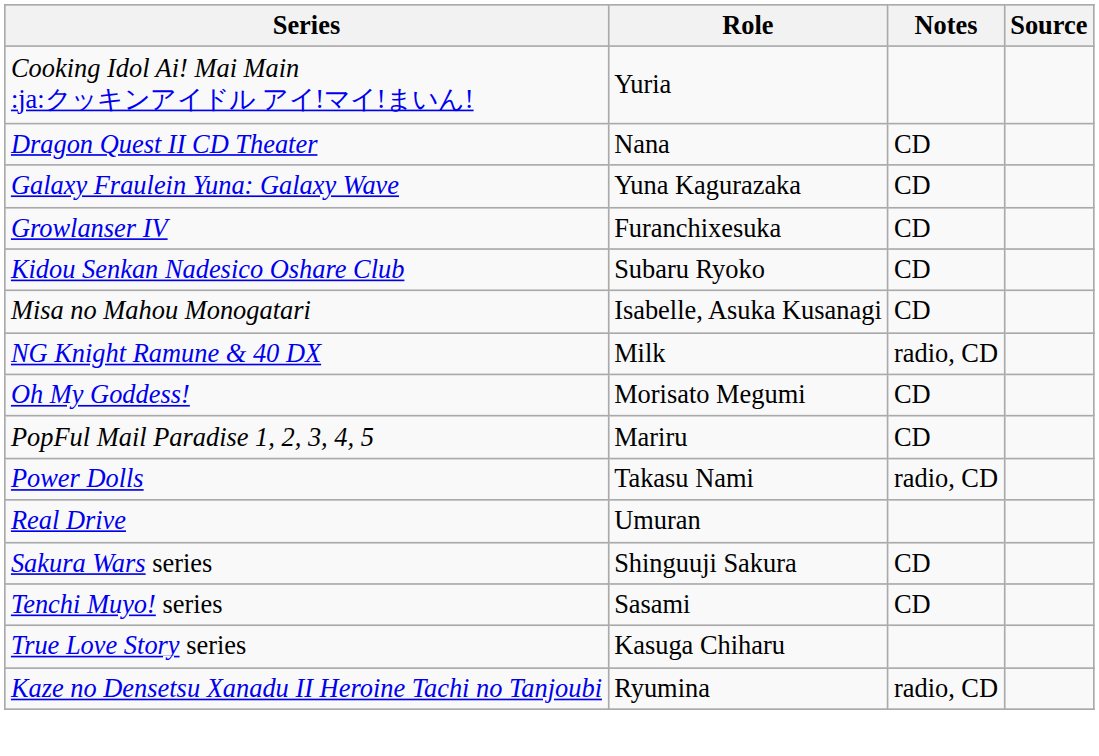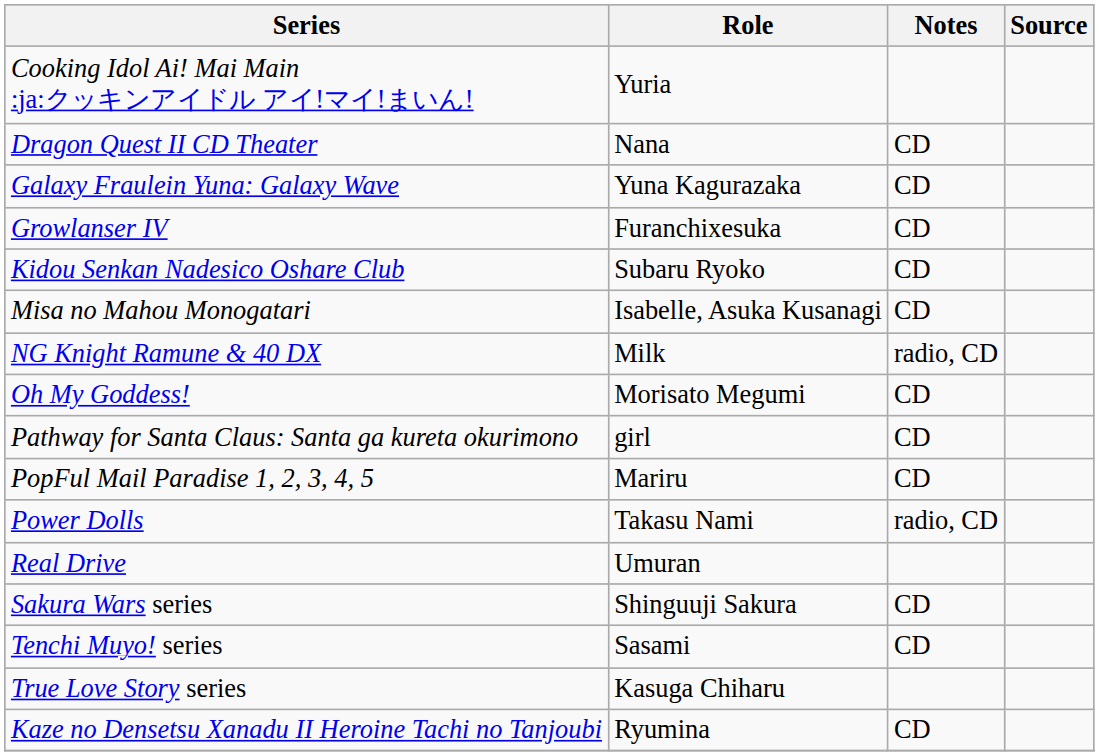 <table class="wikitable sortable plainrowheaders">
 <tr>
 <th>Series</th>
 <th>Role</th>
 <th class="unsortable">Notes</th>
 <th class="unsortable">Source</th>
 </tr>
 <tr>
 <td><em>Cooking Idol Ai! Mai Main</em><br><a href='#'>:ja:クッキンアイドル アイ!マイ!まいん!</a></td>
 <td>Yuria</td>
 <td></td>
 <td></td>
 </tr>
 <tr>
 <td><em><a href='#'>Dragon Quest II CD Theater</a></em></td>
 <td>Nana</td>
 <td>CD</td>
 <td></td>
 </tr>
 <tr>
 <td><em><a href='#'>Galaxy Fraulein Yuna: Galaxy Wave</a></em></td>
 <td>Yuna Kagurazaka</td>
 <td>CD</td>
 <td></td>
 </tr>
 <tr>
 <td><em><a href='#'>Growlanser IV</a></em></td>
 <td>Furanchixesuka</td>
 <td>CD</td>
 <td></td>
 </tr>
 <tr>
 <td><em><a href='#'>Kidou Senkan Nadesico Oshare Club</a></em></td>
 <td>Subaru Ryoko</td>
 <td>CD</td>
 <td></td>
 </tr>
 <tr>
 <td><em>Misa no Mahou Monogatari</em></td>
 <td>Isabelle, Asuka Kusanagi</td>
 <td>CD</td>
 <td></td>
 </tr>
 <tr>
 <td><em><a href='#'>NG Knight Ramune & 40 DX</a></em></td>
 <td>Milk</td>
 <td>radio, CD</td>
 <td></td>
 </tr>
 <tr>
 <td><em><a href='#'>Oh My Goddess!</a></em></td>
 <td>Morisato Megumi</td>
 <td>CD</td>
 <td></td>
 </tr>
 <tr>
+<td><em>Pathway for Santa Claus: Santa ga kureta okurimono</em></td>
+<td>girl</td>
+<td>CD</td>
+<td></td>
+</tr>
+<tr>
 <td><em>PopFul Mail Paradise 1, 2, 3, 4, 5</em></td>
 <td>Mariru</td>
 <td>CD</td>
 <td></td>
 </tr>
 <tr>
 <td><em><a href='#'>Power Dolls</a></em></td>
 <td>Takasu Nami</td>
 <td>radio, CD</td>
 <td></td>
 </tr>
 <tr>
 <td><em><a href='#'>Real Drive</a></em></td>
 <td>Umuran</td>
 <td></td>
 <td></td>
 </tr>
 <tr>
 <td><em><a href='#'>Sakura Wars</a></em> series</td>
 <td>Shinguuji Sakura</td>
 <td>CD</td>
 <td></td>
 </tr>
 <tr>
 <td><em><a href='#'>Tenchi Muyo!</a></em> series</td>
 <td>Sasami</td>
 <td>CD</td>
 <td></td>
 </tr>
 <tr>
 <td><em><a href='#'>True Love Story</a></em> series</td>
 <td>Kasuga Chiharu</td>
 <td></td>
 <td></td>
 </tr>
 <tr>
 <td><em><a href='#'>Kaze no Densetsu Xanadu II Heroine Tachi no Tanjoubi</a></em></td>
 <td>Ryumina</td>
-<td>radio, CD</td>
+<td>CD</td>
 <td></td>
 </tr>
 <tr>
 </tr>
 </table>
